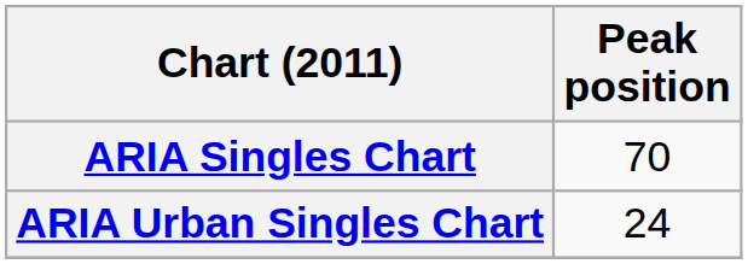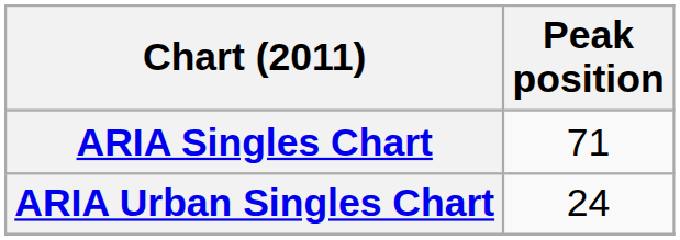 <table class="wikitable sortable plainrowheaders">
 <tr>
 <th scope="col">Chart (2011)</th>
 <th scope="col">Peak<br>position</th>
 </tr>
 <tr>
 <th scope="row"><a href='#'>ARIA Singles Chart</a></th>
-<td style="text-align:center;">70</td>
+<td style="text-align:center;">71</td>
 </tr>
 <tr>
 <th scope="row"><a href='#'>ARIA Urban Singles Chart</a></th>
 <td style="text-align:center;">24</td>
 </tr>
 <tr>
 </tr>
 </table>
